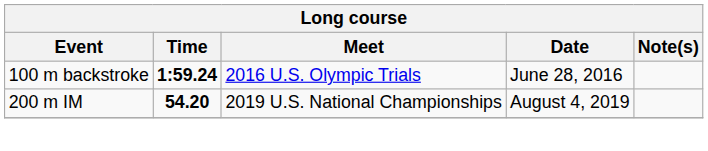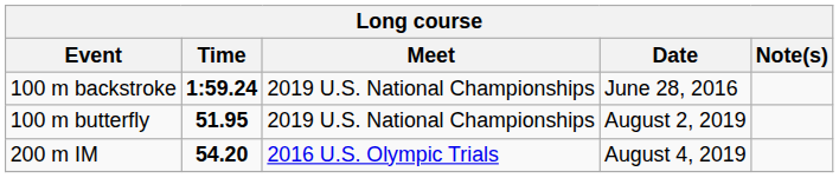 <table class="wikitable">
 <tr style="background:#eee;">
 <th colspan="5">Long course</th>
 </tr>
 <tr style="background:#eee;">
 <th>Event</th>
 <th>Time</th>
 <th>Meet</th>
 <th>Date</th>
 <th>Note(s)</th>
 </tr>
 <tr>
 <td>100 m backstroke</td>
 <td style="text-align:center;"><strong>1:59.24</strong></td>
-<td><a href='#'>2016 U.S. Olympic Trials</a></td>
+<td>2019 U.S. National Championships</td>
 <td>June 28, 2016</td>
+<td></td>
+</tr>
+<tr>
+<td>100 m butterfly</td>
+<td style="text-align:center;"><strong>51.95</strong></td>
+<td>2019 U.S. National Championships</td>
+<td>August 2, 2019</td>
 <td></td>
 </tr>
 <tr>
 <td>200 m IM</td>
 <td style="text-align:center;"><strong>54.20</strong></td>
-<td>2019 U.S. National Championships</td>
+<td><a href='#'>2016 U.S. Olympic Trials</a></td>
 <td>August 4, 2019</td>
 <td></td>
 </tr>
 <tr>
 </tr>
 </table>
